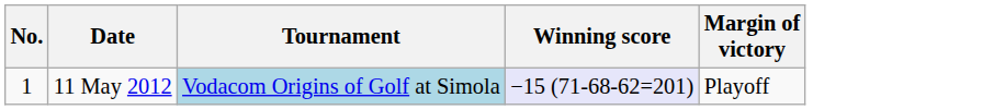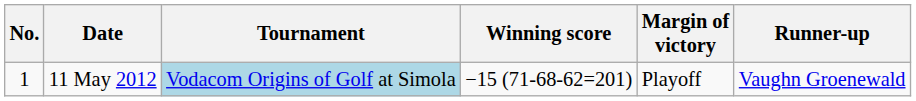 <table class="wikitable" style="font-size:95%;">
 <tr>
 <th>No.</th>
 <th>Date</th>
 <th>Tournament</th>
 <th>Winning score</th>
 <th>Margin of<br>victory</th>
+<th>Runner-up</th>
 </tr>
 <tr>
 <td align=center>1</td>
 <td align=right>11 May <a href='#'>2012</a></td>
 <td style="background: lightblue;"><a href='#'>Vodacom Origins of Golf</a> at Simola</td>
-<td style="background: lavender;">−15 (71-68-62=201)</td>
+<td>−15 (71-68-62=201)</td>
 <td>Playoff</td>
+<td> <a href='#'>Vaughn Groenewald</a></td>
 </tr>
 </table>
